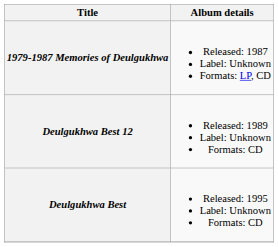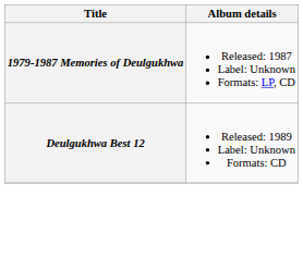 <table class="wikitable plainrowheaders" style="text-align:center;">
 <tr>
 <th scope="col" rowspan="1">Title</th>
 <th scope="col" rowspan="1">Album details</th>
 </tr>
 <tr>
 <th scope="row"><em>1979-1987 Memories of Deulgukhwa</em></th>
 <td><br><ul><li>Released: 1987</li><li>Label: Unknown</li><li>Formats: <a href='#'>LP</a>, CD</li></ul></td>
 </tr>
 <tr>
 <th scope="row"><em>Deulgukhwa Best 12</em></th>
 <td><br><ul><li>Released: 1989</li><li>Label: Unknown</li><li>Formats: CD</li></ul></td>
 </tr>
 <tr>
-<th scope="row"><em>Deulgukhwa Best</em></th>
-<td><br><ul><li>Released: 1995</li><li>Label: Unknown</li><li>Formats: CD</li></ul></td>
-</tr>
-<tr>
 </tr>
 </table>
